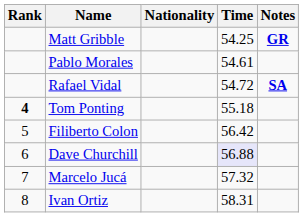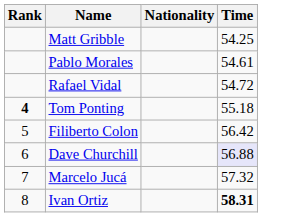 <table class="wikitable sortable" style="text-align:center">
 <tr>
 <th>Rank</th>
 <th>Name</th>
 <th>Nationality</th>
 <th>Time</th>
-<th>Notes</th>
 </tr>
 <tr>
 <td></td>
 <td align=left><a href='#'>Matt Gribble</a></td>
 <td align=left></td>
 <td>54.25</td>
-<td><strong><a href='#'>GR</a></strong></td>
 </tr>
 <tr>
 <td></td>
 <td align=left><a href='#'>Pablo Morales</a></td>
 <td align=left></td>
 <td>54.61</td>
-<td></td>
 </tr>
 <tr>
 <td></td>
 <td align=left><a href='#'>Rafael Vidal</a></td>
 <td align=left></td>
 <td>54.72</td>
-<td><strong><a href='#'>SA</a></strong></td>
 </tr>
 <tr>
 <td><strong>4</strong></td>
 <td align=left><a href='#'>Tom Ponting</a></td>
 <td align=left></td>
 <td>55.18</td>
-<td></td>
 </tr>
 <tr>
 <td>5</td>
 <td align=left><a href='#'>Filiberto Colon</a></td>
 <td align=left></td>
 <td>56.42</td>
-<td></td>
 </tr>
 <tr>
 <td>6</td>
 <td align=left><a href='#'>Dave Churchill</a></td>
 <td align=left></td>
 <td style="background: lavender;">56.88</td>
-<td></td>
 </tr>
 <tr>
 <td>7</td>
 <td align=left><a href='#'>Marcelo Jucá</a></td>
 <td align=left></td>
 <td>57.32</td>
-<td></td>
 </tr>
 <tr>
 <td>8</td>
 <td align=left><a href='#'>Ivan Ortiz</a></td>
 <td align=left></td>
-<td>58.31</td>
-<td></td>
+<td><strong>58.31</strong></td>
 </tr>
 </table>
